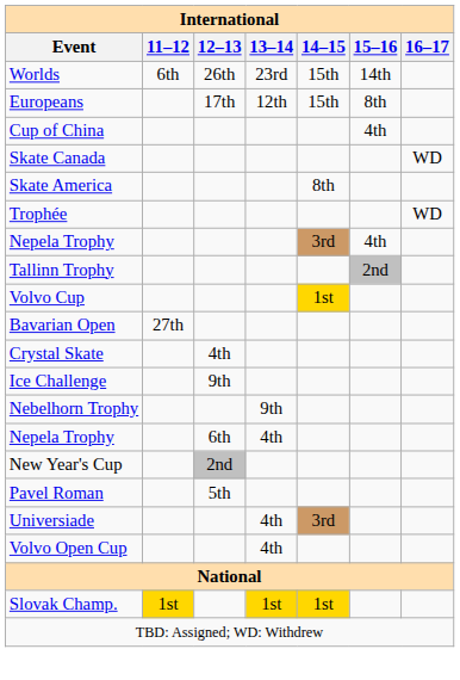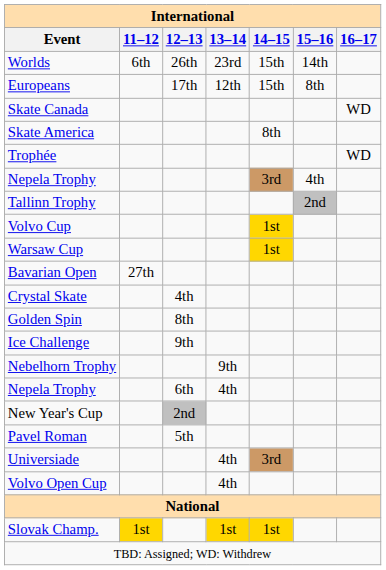 <table class="wikitable" style="text-align:center">
 <tr>
 <th style="background-color: #ffdead; " colspan=7 align=center>International</th>
 </tr>
 <tr>
 <th>Event</th>
 <th><a href='#'>11–12</a></th>
 <th><a href='#'>12–13</a></th>
 <th><a href='#'>13–14</a></th>
 <th><a href='#'>14–15</a></th>
 <th><a href='#'>15–16</a></th>
 <th><a href='#'>16–17</a></th>
 </tr>
 <tr>
 <td align=left><a href='#'>Worlds</a></td>
 <td>6th</td>
 <td>26th</td>
 <td>23rd</td>
 <td>15th</td>
 <td>14th</td>
 <td></td>
 </tr>
 <tr>
 <td align=left><a href='#'>Europeans</a></td>
 <td></td>
 <td>17th</td>
 <td>12th</td>
 <td>15th</td>
 <td>8th</td>
-<td></td>
-</tr>
-<tr>
-<td align=left> <a href='#'>Cup of China</a></td>
-<td></td>
-<td></td>
-<td></td>
-<td></td>
-<td>4th</td>
 <td></td>
 </tr>
 <tr>
 <td align=left> <a href='#'>Skate Canada</a></td>
 <td></td>
 <td></td>
 <td></td>
 <td></td>
 <td></td>
 <td>WD</td>
 </tr>
 <tr>
 <td align=left> <a href='#'>Skate America</a></td>
 <td></td>
 <td></td>
 <td></td>
 <td>8th</td>
 <td></td>
 <td></td>
 </tr>
 <tr>
 <td align=left> <a href='#'>Trophée</a></td>
 <td></td>
 <td></td>
 <td></td>
 <td></td>
 <td></td>
 <td>WD</td>
 </tr>
 <tr>
 <td align=left> <a href='#'>Nepela Trophy</a></td>
 <td></td>
 <td></td>
 <td></td>
 <td bgcolor=cc9966>3rd</td>
 <td>4th</td>
 <td></td>
 </tr>
 <tr>
 <td align=left> <a href='#'>Tallinn Trophy</a></td>
 <td></td>
 <td></td>
 <td></td>
 <td></td>
 <td bgcolor=silver>2nd</td>
 <td></td>
 </tr>
 <tr>
 <td align=left> <a href='#'>Volvo Cup</a></td>
 <td></td>
 <td></td>
 <td></td>
 <td bgcolor=gold>1st</td>
 <td></td>
 <td></td>
 </tr>
 <tr>
+<td align=left> <a href='#'>Warsaw Cup</a></td>
+<td></td>
+<td></td>
+<td></td>
+<td bgcolor=gold>1st</td>
+<td></td>
+<td></td>
+</tr>
+<tr>
 <td align=left><a href='#'>Bavarian Open</a></td>
 <td>27th</td>
 <td></td>
 <td></td>
 <td></td>
 <td></td>
 <td></td>
 </tr>
 <tr>
 <td align=left><a href='#'>Crystal Skate</a></td>
 <td></td>
 <td>4th</td>
+<td></td>
+<td></td>
+<td></td>
+<td></td>
+</tr>
+<tr>
+<td align=left><a href='#'>Golden Spin</a></td>
+<td></td>
+<td>8th</td>
 <td></td>
 <td></td>
 <td></td>
 <td></td>
 </tr>
 <tr>
 <td align=left><a href='#'>Ice Challenge</a></td>
 <td></td>
 <td>9th</td>
 <td></td>
 <td></td>
 <td></td>
 <td></td>
 </tr>
 <tr>
 <td align=left><a href='#'>Nebelhorn Trophy</a></td>
 <td></td>
 <td></td>
 <td>9th</td>
 <td></td>
 <td></td>
 <td></td>
 </tr>
 <tr>
 <td align=left><a href='#'>Nepela Trophy</a></td>
 <td></td>
 <td>6th</td>
 <td>4th</td>
 <td></td>
 <td></td>
 <td></td>
 </tr>
 <tr>
 <td align=left>New Year's Cup</td>
 <td></td>
 <td bgcolor=silver>2nd</td>
 <td></td>
 <td></td>
 <td></td>
 <td></td>
 </tr>
 <tr>
 <td align=left><a href='#'>Pavel Roman</a></td>
 <td></td>
 <td>5th</td>
 <td></td>
 <td></td>
 <td></td>
 <td></td>
 </tr>
 <tr>
 <td align=left><a href='#'>Universiade</a></td>
 <td></td>
 <td></td>
 <td>4th</td>
 <td bgcolor=cc9966>3rd</td>
 <td></td>
 <td></td>
 </tr>
 <tr>
 <td align=left><a href='#'>Volvo Open Cup</a></td>
 <td></td>
 <td></td>
 <td>4th</td>
 <td></td>
 <td></td>
 <td></td>
 </tr>
 <tr>
 <th style="background-color: #ffdead; " colspan=7 align=center>National</th>
 </tr>
 <tr>
 <td align=left><a href='#'>Slovak Champ.</a></td>
 <td bgcolor=gold>1st</td>
 <td></td>
 <td bgcolor=gold>1st</td>
 <td bgcolor=gold>1st</td>
 <td></td>
 <td></td>
 </tr>
 <tr>
 <td colspan=7 align=center><small> TBD: Assigned; WD: Withdrew </small></td>
 </tr>
 </table>
